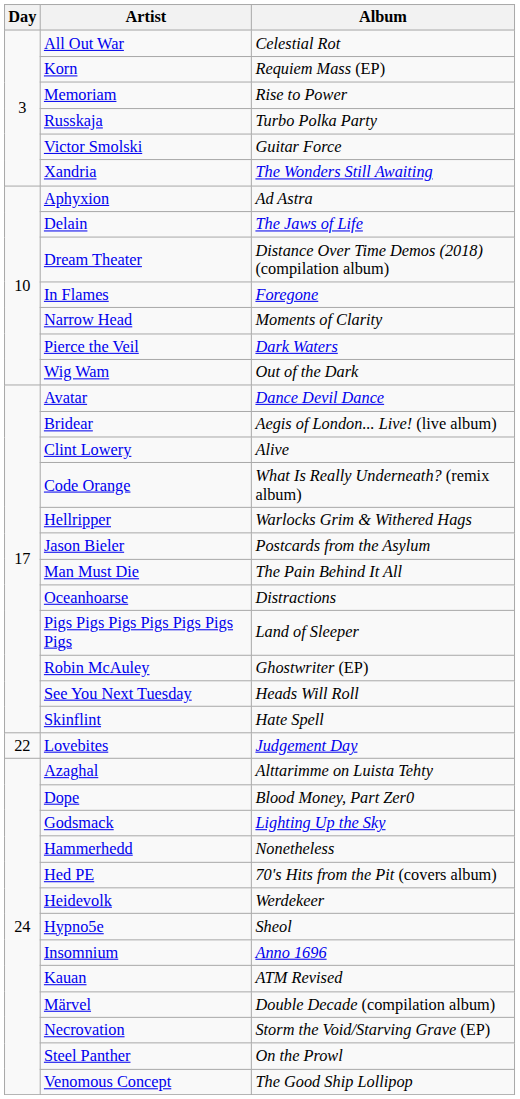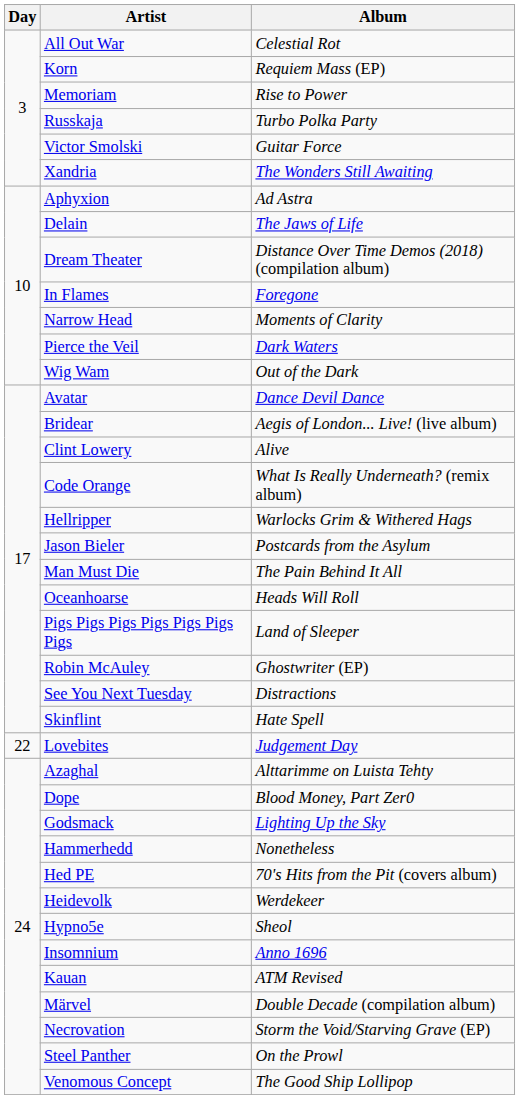 <table class="wikitable" id="table_February">
 <tr>
 <th style="width:20px;">Day</th>
 <th style="width:200px;">Artist</th>
 <th style="width:250px;">Album</th>
 </tr>
 <tr>
 <td style="text-align:center;" rowspan="6">3</td>
 <td><a href='#'>All Out War</a></td>
 <td><em>Celestial Rot</em></td>
 </tr>
 <tr>
 <td><a href='#'>Korn</a></td>
 <td><em>Requiem Mass</em> (EP)</td>
 </tr>
 <tr>
 <td><a href='#'>Memoriam</a></td>
 <td><em>Rise to Power</em></td>
 </tr>
 <tr>
 <td><a href='#'>Russkaja</a></td>
 <td><em>Turbo Polka Party</em></td>
 </tr>
 <tr>
 <td><a href='#'>Victor Smolski</a></td>
 <td><em>Guitar Force</em></td>
 </tr>
 <tr>
 <td><a href='#'>Xandria</a></td>
 <td><em><a href='#'>The Wonders Still Awaiting</a></em></td>
 </tr>
 <tr>
 <td style="text-align:center;" rowspan="7">10</td>
 <td><a href='#'>Aphyxion</a></td>
 <td><em>Ad Astra</em></td>
 </tr>
 <tr>
 <td><a href='#'>Delain</a></td>
 <td><em><a href='#'>The Jaws of Life</a></em></td>
 </tr>
 <tr>
 <td><a href='#'>Dream Theater</a></td>
 <td><em>Distance Over Time Demos (2018)</em> (compilation album)</td>
 </tr>
 <tr>
 <td><a href='#'>In Flames</a></td>
 <td><em><a href='#'>Foregone</a></em></td>
 </tr>
 <tr>
 <td><a href='#'>Narrow Head</a></td>
 <td><em>Moments of Clarity</em></td>
 </tr>
 <tr>
 <td><a href='#'>Pierce the Veil</a></td>
 <td><em><a href='#'>Dark Waters</a></em></td>
 </tr>
 <tr>
 <td><a href='#'>Wig Wam</a></td>
 <td><em>Out of the Dark</em></td>
 </tr>
 <tr>
 <td style="text-align:center;" rowspan="12">17</td>
 <td><a href='#'>Avatar</a></td>
 <td><em><a href='#'>Dance Devil Dance</a></em></td>
 </tr>
 <tr>
 <td><a href='#'>Bridear</a></td>
 <td><em>Aegis of London... Live!</em> (live album)</td>
 </tr>
 <tr>
 <td><a href='#'>Clint Lowery</a></td>
 <td><em>Alive</em></td>
 </tr>
 <tr>
 <td><a href='#'>Code Orange</a></td>
 <td><em>What Is Really Underneath?</em> (remix album)</td>
 </tr>
 <tr>
 <td><a href='#'>Hellripper</a></td>
 <td><em>Warlocks Grim & Withered Hags</em></td>
 </tr>
 <tr>
 <td><a href='#'>Jason Bieler</a></td>
 <td><em>Postcards from the Asylum</em></td>
 </tr>
 <tr>
 <td><a href='#'>Man Must Die</a></td>
 <td><em>The Pain Behind It All</em></td>
 </tr>
 <tr>
 <td><a href='#'>Oceanhoarse</a></td>
-<td><em>Distractions</em></td>
+<td><em>Heads Will Roll</em></td>
 </tr>
 <tr>
 <td><a href='#'>Pigs Pigs Pigs Pigs Pigs Pigs Pigs</a></td>
 <td><em>Land of Sleeper</em></td>
 </tr>
 <tr>
 <td><a href='#'>Robin McAuley</a></td>
 <td><em>Ghostwriter</em> (EP)</td>
 </tr>
 <tr>
 <td><a href='#'>See You Next Tuesday</a></td>
-<td><em>Heads Will Roll</em></td>
+<td><em>Distractions</em></td>
 </tr>
 <tr>
 <td><a href='#'>Skinflint</a></td>
 <td><em>Hate Spell</em></td>
 </tr>
 <tr>
 <td style="text-align:center;" rowspan="1">22</td>
 <td><a href='#'>Lovebites</a></td>
 <td><em><a href='#'>Judgement Day</a></em></td>
 </tr>
 <tr>
 <td style="text-align:center;" rowspan="13">24</td>
 <td><a href='#'>Azaghal</a></td>
 <td><em>Alttarimme on Luista Tehty</em></td>
 </tr>
 <tr>
 <td><a href='#'>Dope</a></td>
 <td><em>Blood Money, Part Zer0</em></td>
 </tr>
 <tr>
 <td><a href='#'>Godsmack</a></td>
 <td><em><a href='#'>Lighting Up the Sky</a></em></td>
 </tr>
 <tr>
 <td><a href='#'>Hammerhedd</a></td>
 <td><em>Nonetheless</em></td>
 </tr>
 <tr>
 <td><a href='#'>Hed PE</a></td>
 <td><em>70's Hits from the Pit</em> (covers album)</td>
 </tr>
 <tr>
 <td><a href='#'>Heidevolk</a></td>
 <td><em>Werdekeer</em></td>
 </tr>
 <tr>
 <td><a href='#'>Hypno5e</a></td>
 <td><em>Sheol</em></td>
 </tr>
 <tr>
 <td><a href='#'>Insomnium</a></td>
 <td><em><a href='#'>Anno 1696</a></em></td>
 </tr>
 <tr>
 <td><a href='#'>Kauan</a></td>
 <td><em>ATM Revised</em></td>
 </tr>
 <tr>
 <td><a href='#'>Märvel</a></td>
 <td><em>Double Decade</em> (compilation album)</td>
 </tr>
 <tr>
 <td><a href='#'>Necrovation</a></td>
 <td><em>Storm the Void/Starving Grave</em> (EP)</td>
 </tr>
 <tr>
 <td><a href='#'>Steel Panther</a></td>
 <td><em>On the Prowl</em></td>
 </tr>
 <tr>
 <td><a href='#'>Venomous Concept</a></td>
 <td><em>The Good Ship Lollipop</em></td>
 </tr>
 <tr>
 </tr>
 </table>
